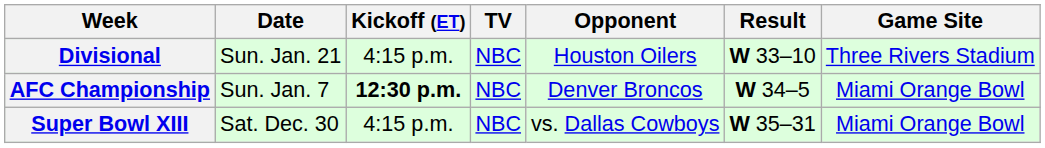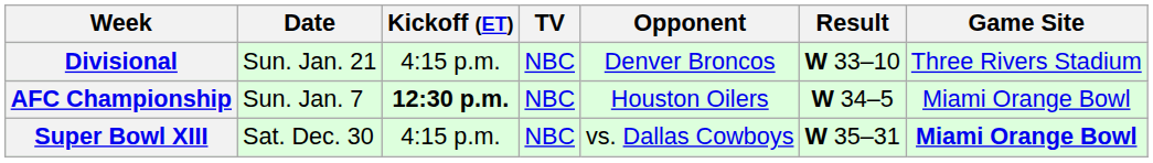 <table class="wikitable">
 <tr>
 <th>Week</th>
 <th>Date</th>
 <th>Kickoff <small>(<a href='#'>ET</a>)</small></th>
 <th>TV</th>
 <th>Opponent</th>
 <th>Result</th>
 <th>Game Site</th>
 </tr>
 <tr style="background:#dfd;">
 <th><a href='#'>Divisional</a></th>
 <td>Sun. Jan. 21</td>
 <td style="text-align:center;">4:15 p.m.</td>
 <td style="text-align:center;"><a href='#'>NBC</a></td>
-<td style="text-align:center;"><a href='#'>Houston Oilers</a></td>
+<td style="text-align:center;"><a href='#'>Denver Broncos</a></td>
 <td style="text-align:center;"><strong>W</strong> 33–10</td>
 <td style="text-align:center;"><a href='#'>Three Rivers Stadium</a></td>
 </tr>
 <tr style="background:#dfd;">
 <th><a href='#'>AFC Championship</a></th>
 <td>Sun. Jan. 7</td>
 <td style="text-align:center;"><strong>12:30 p.m.</strong></td>
 <td style="text-align:center;"><a href='#'>NBC</a></td>
-<td style="text-align:center;"><a href='#'>Denver Broncos</a></td>
+<td style="text-align:center;"><a href='#'>Houston Oilers</a></td>
 <td style="text-align:center;"><strong>W</strong> 34–5</td>
 <td style="text-align:center;"><a href='#'>Miami Orange Bowl</a></td>
 </tr>
 <tr style="background:#dfd;">
 <th><a href='#'>Super Bowl XIII</a></th>
 <td>Sat. Dec. 30</td>
 <td style="text-align:center;">4:15 p.m.</td>
 <td style="text-align:center;"><a href='#'>NBC</a></td>
 <td style="text-align:center;">vs. <a href='#'>Dallas Cowboys</a></td>
 <td style="text-align:center;"><strong>W</strong> 35–31</td>
-<td style="text-align:center;"><a href='#'>Miami Orange Bowl</a></td>
+<td style="text-align:center;"><strong><a href='#'>Miami Orange Bowl</a></strong></td>
 </tr>
 </table>
